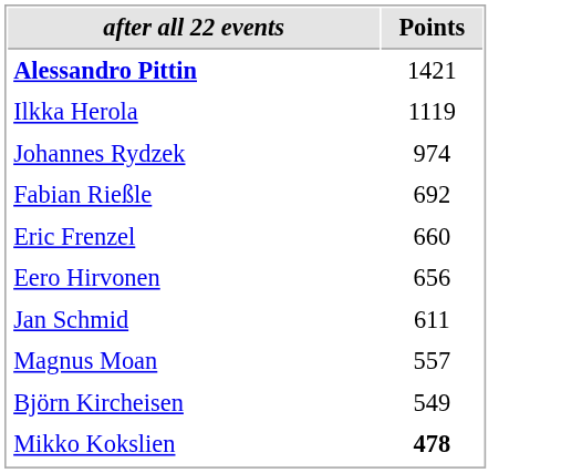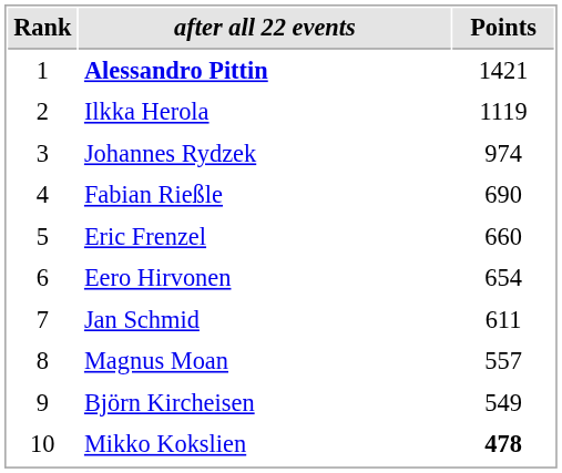 <table cellspacing="1" cellpadding="3" style="border:1px solid #AAAAAA;font-size:86%">
 <tr style="background-color: #E4E4E4;">
+<th style="border-bottom:1px solid #AAAAAA; width: 10px;">Rank</th>
 <th style="border-bottom:1px solid #AAAAAA; width: 200px;"><em>after all 22 events</em></th>
 <th style="border-bottom:1px solid #AAAAAA; width: 50px;">Points</th>
 </tr>
 <tr>
+<td align=center>1</td>
 <td><strong> <a href='#'>Alessandro Pittin</a></strong></td>
 <td align=center>1421</td>
 </tr>
 <tr>
+<td align=center>2</td>
 <td> <a href='#'>Ilkka Herola</a></td>
 <td align=center>1119</td>
 </tr>
 <tr>
+<td align=center>3</td>
 <td> <a href='#'>Johannes Rydzek</a></td>
 <td align=center>974</td>
 </tr>
 <tr>
+<td align=center>4</td>
 <td> <a href='#'>Fabian Rießle</a></td>
-<td align=center>692</td>
+<td align=center>690</td>
 </tr>
 <tr>
+<td align=center>5</td>
 <td> <a href='#'>Eric Frenzel</a></td>
 <td align=center>660</td>
 </tr>
 <tr>
+<td align=center>6</td>
 <td> <a href='#'>Eero Hirvonen</a></td>
-<td align=center>656</td>
+<td align=center>654</td>
 </tr>
 <tr>
+<td align=center>7</td>
 <td> <a href='#'>Jan Schmid</a></td>
 <td align=center>611</td>
 </tr>
 <tr>
+<td align=center>8</td>
 <td> <a href='#'>Magnus Moan</a></td>
 <td align=center>557</td>
 </tr>
 <tr>
+<td align=center>9</td>
 <td> <a href='#'>Björn Kircheisen</a></td>
 <td align=center>549</td>
 </tr>
 <tr>
+<td align=center>10</td>
 <td> <a href='#'>Mikko Kokslien</a></td>
 <td align=center><strong>478</strong></td>
 </tr>
 </table>
